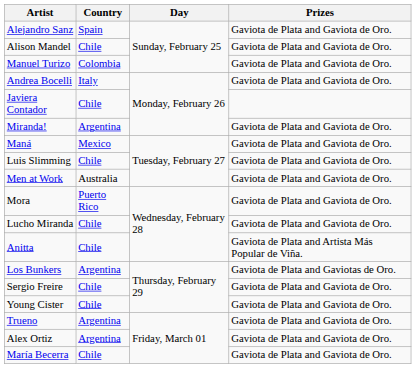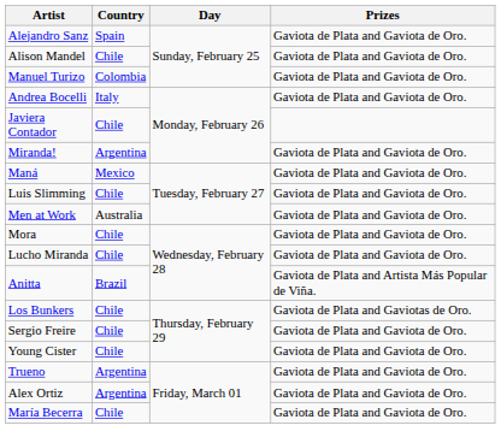 <table class="wikitable">
 <tr>
 <th>Artist</th>
 <th>Country</th>
 <th>Day</th>
 <th>Prizes</th>
 </tr>
 <tr>
 <td><a href='#'>Alejandro Sanz</a></td>
 <td><a href='#'>Spain</a></td>
 <td rowspan="3">Sunday, February 25</td>
 <td>Gaviota de Plata and Gaviota de Oro.</td>
 </tr>
 <tr>
 <td>Alison Mandel</td>
 <td><a href='#'>Chile</a></td>
 <td>Gaviota de Plata and Gaviota de Oro.</td>
 </tr>
 <tr>
 <td><a href='#'>Manuel Turizo</a></td>
 <td><a href='#'>Colombia</a></td>
 <td>Gaviota de Plata and Gaviota de Oro.</td>
 </tr>
 <tr>
 <td><a href='#'>Andrea Bocelli</a></td>
 <td><a href='#'>Italy</a></td>
 <td rowspan="3">Monday, February 26</td>
 <td>Gaviota de Plata and Gaviota de Oro.</td>
 </tr>
 <tr>
 <td><a href='#'>Javiera Contador</a></td>
 <td><a href='#'>Chile</a></td>
 <td></td>
 </tr>
 <tr>
 <td><a href='#'>Miranda!</a></td>
 <td><a href='#'>Argentina</a></td>
 <td>Gaviota de Plata and Gaviota de Oro.</td>
 </tr>
 <tr>
 <td><a href='#'>Maná</a></td>
 <td><a href='#'>Mexico</a></td>
 <td rowspan="3">Tuesday, February 27</td>
 <td>Gaviota de Plata and Gaviota de Oro.</td>
 </tr>
 <tr>
 <td>Luis Slimming</td>
 <td><a href='#'>Chile</a></td>
 <td>Gaviota de Plata and Gaviota de Oro.</td>
 </tr>
 <tr>
 <td><a href='#'>Men at Work</a></td>
 <td>Australia</td>
 <td>Gaviota de Plata and Gaviota de Oro.</td>
 </tr>
 <tr>
 <td>Mora</td>
-<td><a href='#'>Puerto Rico</a></td>
+<td><a href='#'>Chile</a></td>
 <td rowspan="3">Wednesday, February 28</td>
 <td>Gaviota de Plata and Gaviota de Oro.</td>
 </tr>
 <tr>
 <td>Lucho Miranda</td>
 <td><a href='#'>Chile</a></td>
 <td>Gaviota de Plata and Gaviota de Oro.</td>
 </tr>
 <tr>
 <td><a href='#'>Anitta</a></td>
-<td><a href='#'>Chile</a></td>
+<td><a href='#'>Brazil</a></td>
 <td>Gaviota de Plata and Artista Más Popular de Viña. </td>
 </tr>
 <tr>
 <td><a href='#'>Los Bunkers</a></td>
-<td><a href='#'>Argentina</a></td>
+<td><a href='#'>Chile</a></td>
 <td rowspan="3">Thursday, February 29</td>
 <td>Gaviota de Plata and Gaviotas de Oro.</td>
 </tr>
 <tr>
 <td>Sergio Freire</td>
 <td><a href='#'>Chile</a></td>
 <td>Gaviota de Plata and Gaviota de Oro.</td>
 </tr>
 <tr>
 <td>Young Cister</td>
 <td><a href='#'>Chile</a></td>
 <td>Gaviota de Plata and Gaviota de Oro.</td>
 </tr>
 <tr>
 <td><a href='#'>Trueno</a></td>
 <td><a href='#'>Argentina</a></td>
 <td rowspan="3">Friday, March 01</td>
 <td>Gaviota de Plata and Gaviota de Oro.</td>
 </tr>
 <tr>
 <td>Alex Ortiz</td>
 <td><a href='#'>Argentina</a></td>
 <td>Gaviota de Plata and Gaviota de Oro.</td>
 </tr>
 <tr>
 <td><a href='#'>María Becerra</a></td>
 <td><a href='#'>Chile</a></td>
 <td>Gaviota de Plata and Gaviota de Oro.</td>
 </tr>
 </table>
